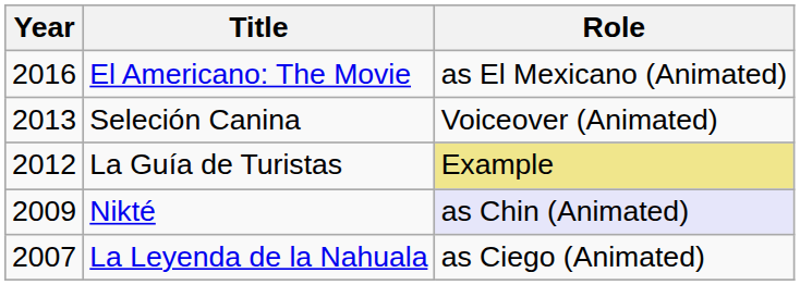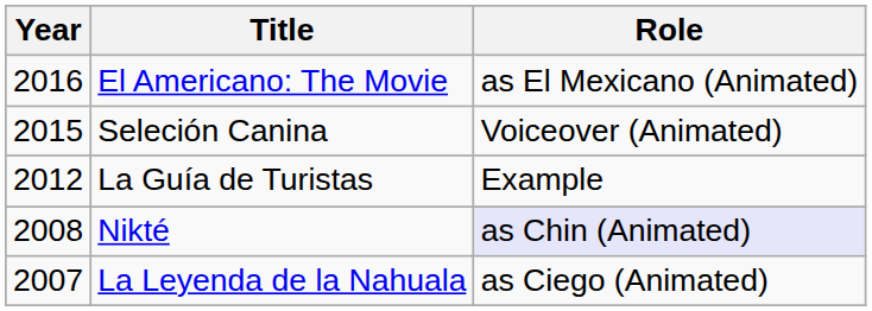 <table class="wikitable">
 <tr>
 <th>Year</th>
 <th>Title</th>
 <th>Role</th>
 </tr>
 <tr>
 <td>2016</td>
 <td><a href='#'>El Americano: The Movie</a></td>
 <td>as El Mexicano (Animated)</td>
 </tr>
 <tr>
-<td>2013</td>
+<td>2015</td>
 <td>Seleción Canina</td>
 <td>Voiceover (Animated)</td>
 </tr>
 <tr>
 <td>2012</td>
 <td>La Guía de Turistas</td>
-<td style="background: khaki;">Example</td>
+<td>Example</td>
 </tr>
 <tr>
-<td>2009</td>
+<td>2008</td>
 <td><a href='#'>Nikté</a></td>
 <td style="background: lavender;">as Chin (Animated)</td>
 </tr>
 <tr>
 <td>2007</td>
 <td><a href='#'>La Leyenda de la Nahuala</a></td>
 <td>as Ciego (Animated)</td>
 </tr>
 </table>
